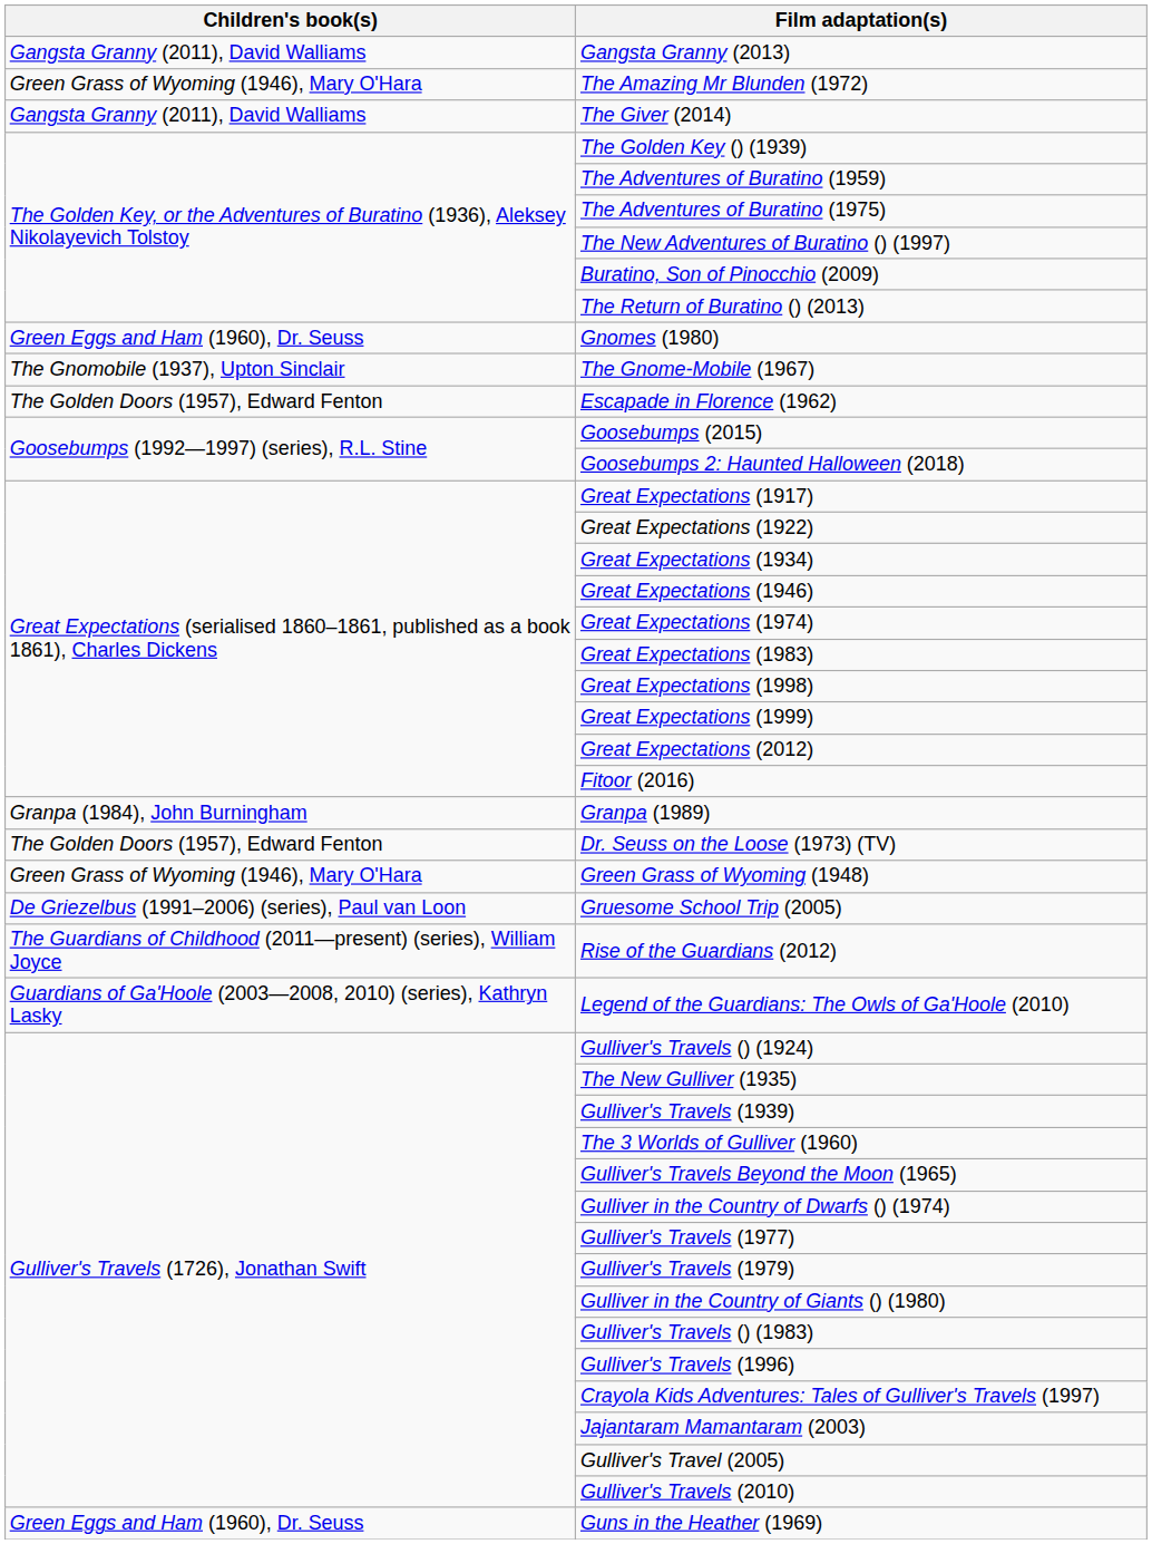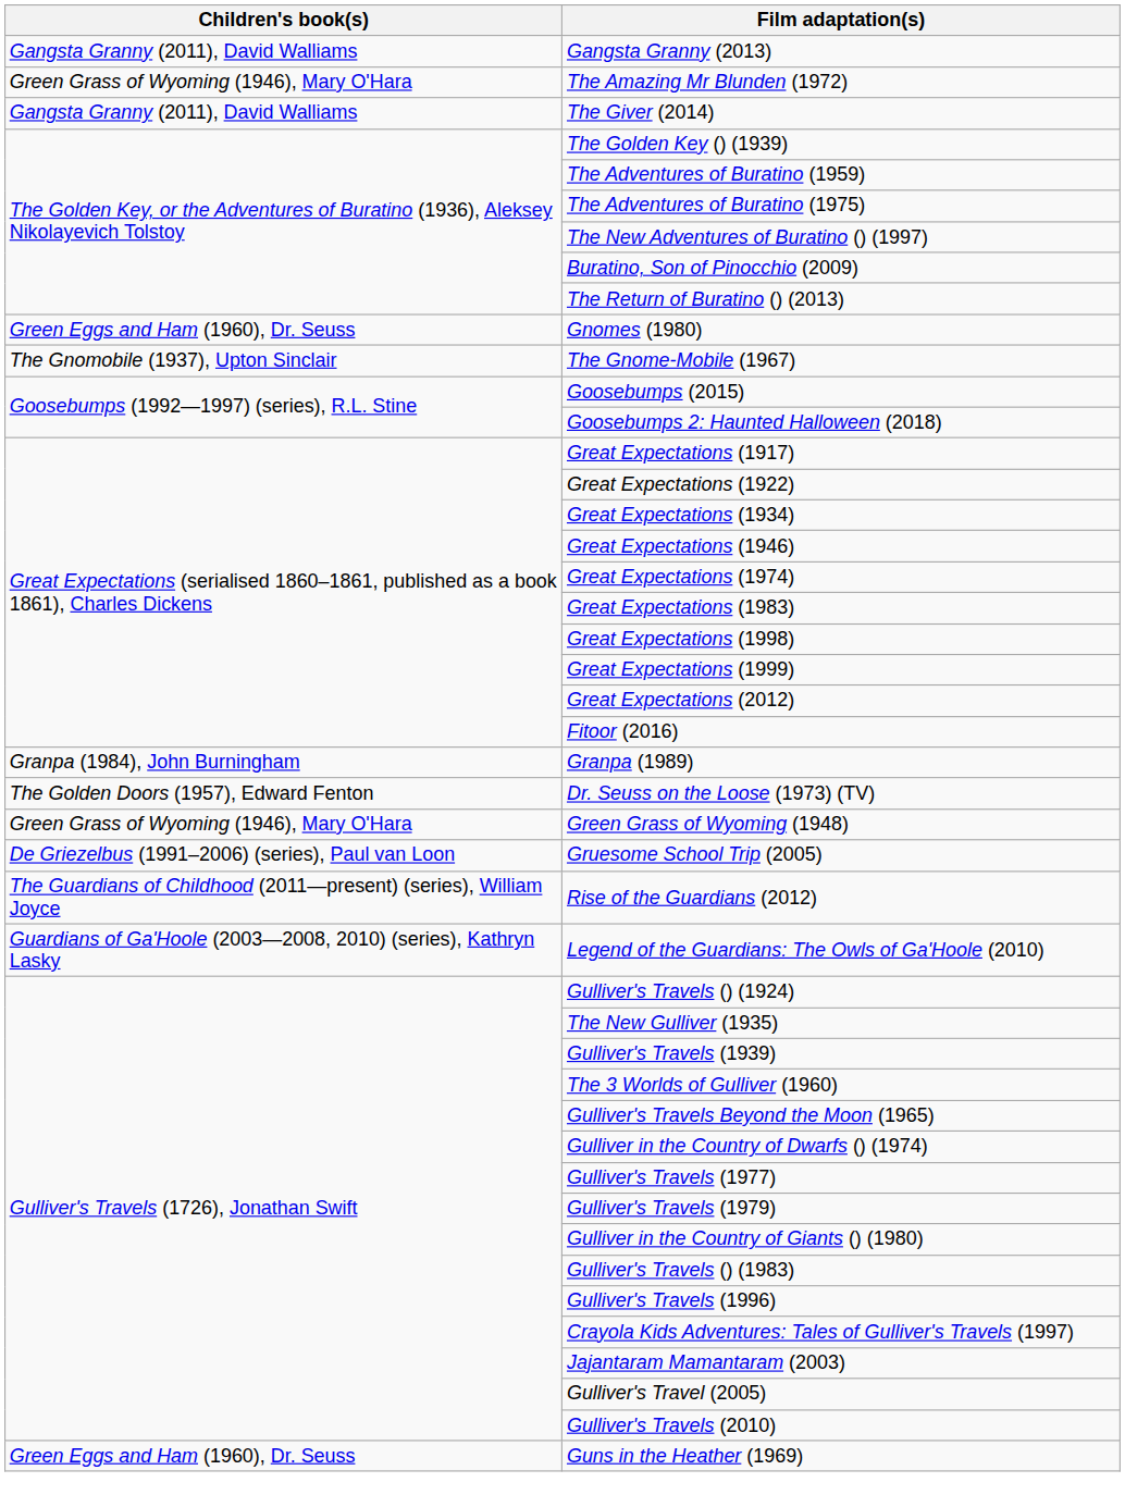 <table class="wikitable">
 <tr>
 <th width="450">Children's book(s)</th>
 <th width="450">Film adaptation(s)</th>
 </tr>
 <tr>
 <td><em><a href='#'>Gangsta Granny</a></em> (2011), <a href='#'>David Walliams</a></td>
 <td><em><a href='#'>Gangsta Granny</a></em> (2013)</td>
 </tr>
 <tr>
 <td><em>Green Grass of Wyoming</em> (1946), <a href='#'>Mary O'Hara</a></td>
 <td><em><a href='#'>The Amazing Mr Blunden</a></em> (1972)</td>
 </tr>
 <tr>
 <td><em><a href='#'>Gangsta Granny</a></em> (2011), <a href='#'>David Walliams</a></td>
 <td><em><a href='#'>The Giver</a></em> (2014)</td>
 </tr>
 <tr>
 <td rowspan="6"><em><a href='#'>The Golden Key, or the Adventures of Buratino</a></em> (1936), <a href='#'>Aleksey Nikolayevich Tolstoy</a></td>
 <td><em><a href='#'>The Golden Key</a></em> () (1939)</td>
 </tr>
 <tr>
 <td><em><a href='#'>The Adventures of Buratino</a></em> (1959)</td>
 </tr>
 <tr>
 <td><em><a href='#'>The Adventures of Buratino</a></em> (1975)</td>
 </tr>
 <tr>
 <td><em><a href='#'>The New Adventures of Buratino</a></em> () (1997)</td>
 </tr>
 <tr>
 <td><em><a href='#'>Buratino, Son of Pinocchio</a></em> (2009)</td>
 </tr>
 <tr>
 <td><em><a href='#'>The Return of Buratino</a></em> () (2013)</td>
 </tr>
 <tr>
 <td><em><a href='#'>Green Eggs and Ham</a></em> (1960), <a href='#'>Dr. Seuss</a></td>
 <td><em><a href='#'>Gnomes</a></em> (1980)</td>
 </tr>
 <tr>
 <td><em>The Gnomobile</em> (1937), <a href='#'>Upton Sinclair</a></td>
 <td><em><a href='#'>The Gnome-Mobile</a></em> (1967)</td>
-</tr>
-<tr>
-<td><em>The Golden Doors</em> (1957), Edward Fenton</td>
-<td><em><a href='#'>Escapade in Florence</a></em> (1962)</td>
 </tr>
 <tr>
 <td rowspan="2"><em><a href='#'>Goosebumps</a></em> (1992—1997) (series), <a href='#'>R.L. Stine</a></td>
 <td><em><a href='#'>Goosebumps</a></em> (2015)</td>
 </tr>
 <tr>
 <td><em><a href='#'>Goosebumps 2: Haunted Halloween</a></em> (2018)</td>
 </tr>
 <tr>
 <td rowspan="10"><em><a href='#'>Great Expectations</a></em> (serialised 1860–1861, published as a book 1861), <a href='#'>Charles Dickens</a></td>
 <td><em><a href='#'>Great Expectations</a></em> (1917)</td>
 </tr>
 <tr>
 <td><em>Great Expectations</em> (1922)</td>
 </tr>
 <tr>
 <td><em><a href='#'>Great Expectations</a></em> (1934)</td>
 </tr>
 <tr>
 <td><em><a href='#'>Great Expectations</a></em> (1946)</td>
 </tr>
 <tr>
 <td><em><a href='#'>Great Expectations</a></em> (1974)</td>
 </tr>
 <tr>
 <td><em><a href='#'>Great Expectations</a></em> (1983)</td>
 </tr>
 <tr>
 <td><em><a href='#'>Great Expectations</a></em> (1998)</td>
 </tr>
 <tr>
 <td><em><a href='#'>Great Expectations</a></em> (1999)</td>
 </tr>
 <tr>
 <td><em><a href='#'>Great Expectations</a></em> (2012)</td>
 </tr>
 <tr>
 <td><em><a href='#'>Fitoor</a></em> (2016)</td>
 </tr>
 <tr>
 <td><em>Granpa</em> (1984), <a href='#'>John Burningham</a></td>
 <td><em><a href='#'>Granpa</a></em> (1989)</td>
 </tr>
 <tr>
 <td><em>The Golden Doors</em> (1957), Edward Fenton</td>
 <td><em><a href='#'>Dr. Seuss on the Loose</a></em> (1973) (TV)</td>
 </tr>
 <tr>
 <td><em>Green Grass of Wyoming</em> (1946), <a href='#'>Mary O'Hara</a></td>
 <td><em><a href='#'>Green Grass of Wyoming</a></em> (1948)</td>
 </tr>
 <tr>
 <td><em><a href='#'>De Griezelbus</a></em> (1991–2006) (series), <a href='#'>Paul van Loon</a></td>
 <td><em><a href='#'>Gruesome School Trip</a></em> (2005)</td>
 </tr>
 <tr>
 <td><em><a href='#'>The Guardians of Childhood</a></em> (2011—present) (series), <a href='#'>William Joyce</a></td>
 <td><em><a href='#'>Rise of the Guardians</a></em> (2012)</td>
 </tr>
 <tr>
 <td><em><a href='#'>Guardians of Ga'Hoole</a></em> (2003—2008, 2010) (series), <a href='#'>Kathryn Lasky</a></td>
 <td><em><a href='#'>Legend of the Guardians: The Owls of Ga'Hoole</a></em> (2010)</td>
 </tr>
 <tr>
 <td rowspan="15"><em><a href='#'>Gulliver's Travels</a></em> (1726), <a href='#'>Jonathan Swift</a></td>
 <td><em><a href='#'>Gulliver's Travels</a></em> () (1924)</td>
 </tr>
 <tr>
 <td><em><a href='#'>The New Gulliver</a></em> (1935)</td>
 </tr>
 <tr>
 <td><em><a href='#'>Gulliver's Travels</a></em> (1939)</td>
 </tr>
 <tr>
 <td><em><a href='#'>The 3 Worlds of Gulliver</a></em> (1960)</td>
 </tr>
 <tr>
 <td><em><a href='#'>Gulliver's Travels Beyond the Moon</a></em> (1965)</td>
 </tr>
 <tr>
 <td><em><a href='#'>Gulliver in the Country of Dwarfs</a></em> () (1974)</td>
 </tr>
 <tr>
 <td><em><a href='#'>Gulliver's Travels</a></em> (1977)</td>
 </tr>
 <tr>
 <td><em><a href='#'>Gulliver's Travels</a></em> (1979)</td>
 </tr>
 <tr>
 <td><em><a href='#'>Gulliver in the Country of Giants</a></em> () (1980)</td>
 </tr>
 <tr>
 <td><em><a href='#'>Gulliver's Travels</a></em> () (1983)</td>
 </tr>
 <tr>
 <td><em><a href='#'>Gulliver's Travels</a></em> (1996)</td>
 </tr>
 <tr>
 <td><em><a href='#'>Crayola Kids Adventures: Tales of Gulliver's Travels</a></em> (1997)</td>
 </tr>
 <tr>
 <td><em><a href='#'>Jajantaram Mamantaram</a></em> (2003)</td>
 </tr>
 <tr>
 <td><em>Gulliver's Travel</em> (2005)</td>
 </tr>
 <tr>
 <td><em><a href='#'>Gulliver's Travels</a></em> (2010)</td>
 </tr>
 <tr>
 <td><em><a href='#'>Green Eggs and Ham</a></em> (1960), <a href='#'>Dr. Seuss</a></td>
 <td><em><a href='#'>Guns in the Heather</a></em> (1969)</td>
 </tr>
 </table>
